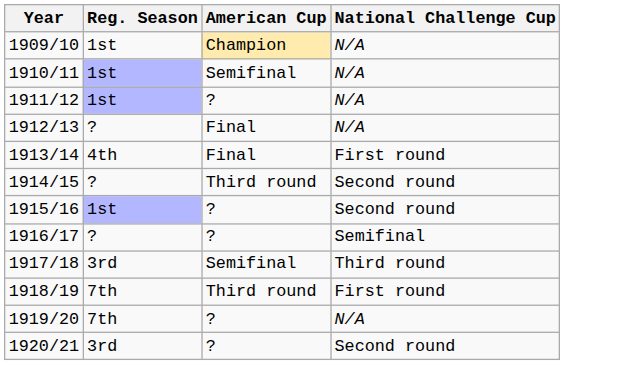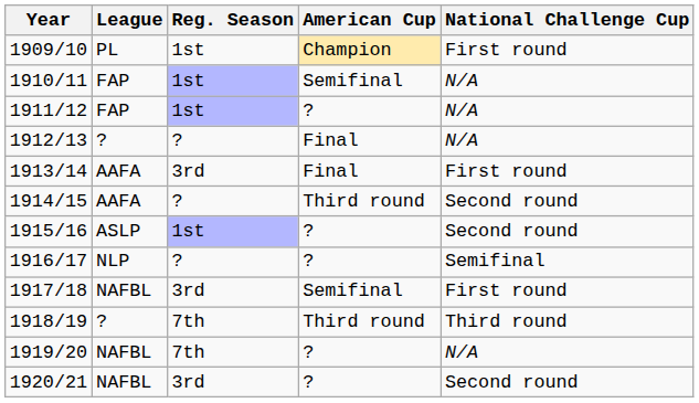 <table class="wikitable">
 <tr>
 <th>Year</th>
+<th>League</th>
 <th>Reg. Season</th>
 <th>American Cup</th>
 <th>National Challenge Cup</th>
 </tr>
 <tr>
 <td>1909/10</td>
+<td>PL</td>
 <td>1st</td>
 <td style="background:#ffebad;">Champion</td>
-<td><em>N/A</em></td>
+<td>First round</td>
 </tr>
 <tr>
 <td>1910/11</td>
+<td>FAP</td>
 <td style="background:#b3b7ff;">1st</td>
 <td>Semifinal</td>
 <td><em>N/A</em></td>
 </tr>
 <tr>
 <td>1911/12</td>
+<td>FAP</td>
 <td style="background:#b3b7ff;">1st</td>
 <td>?</td>
 <td><em>N/A</em></td>
 </tr>
 <tr>
 <td>1912/13</td>
 <td>?</td>
+<td>?</td>
 <td>Final</td>
 <td><em>N/A</em></td>
 </tr>
 <tr>
 <td>1913/14</td>
-<td>4th</td>
+<td>AAFA</td>
+<td>3rd</td>
 <td>Final</td>
 <td>First round</td>
 </tr>
 <tr>
 <td>1914/15</td>
+<td>AAFA</td>
 <td>?</td>
 <td>Third round</td>
 <td>Second round</td>
 </tr>
 <tr>
 <td>1915/16</td>
+<td>ASLP</td>
 <td style="background:#b3b7ff;">1st</td>
 <td>?</td>
 <td>Second round</td>
 </tr>
 <tr>
 <td>1916/17</td>
+<td>NLP</td>
 <td>?</td>
 <td>?</td>
 <td>Semifinal</td>
 </tr>
 <tr>
 <td>1917/18</td>
+<td>NAFBL</td>
 <td>3rd</td>
 <td>Semifinal</td>
+<td>First round</td>
+</tr>
+<tr>
+<td>1918/19</td>
+<td>?</td>
+<td>7th</td>
+<td>Third round</td>
 <td>Third round</td>
 </tr>
 <tr>
-<td>1918/19</td>
-<td>7th</td>
-<td>Third round</td>
-<td>First round</td>
-</tr>
-<tr>
 <td>1919/20</td>
+<td>NAFBL</td>
 <td>7th</td>
 <td>?</td>
 <td><em>N/A</em></td>
 </tr>
 <tr>
 <td>1920/21</td>
+<td>NAFBL</td>
 <td>3rd</td>
 <td>?</td>
 <td>Second round</td>
 </tr>
 </table>
